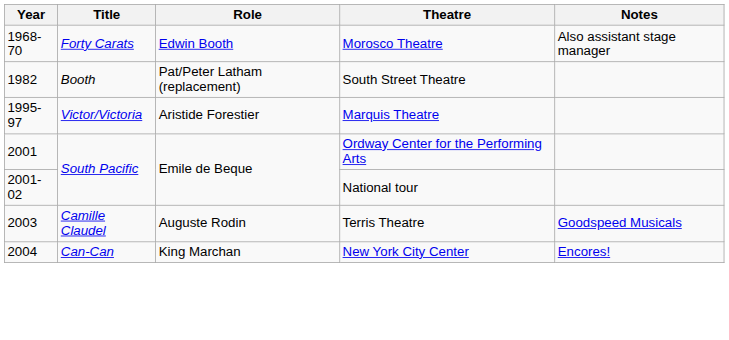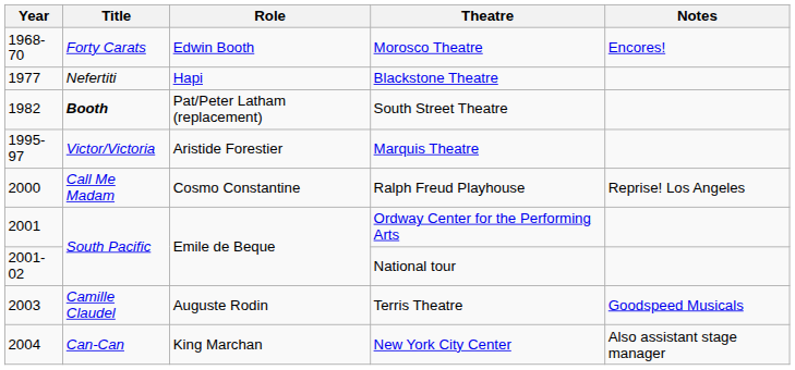 <table class="wikitable sortable">
 <tr>
 <th>Year</th>
 <th>Title</th>
 <th>Role</th>
 <th>Theatre</th>
 <th class="unsortable">Notes</th>
 </tr>
 <tr>
 <td>1968-70</td>
 <td><em><a href='#'>Forty Carats</a></em></td>
 <td><a href='#'>Edwin Booth</a></td>
 <td><a href='#'>Morosco Theatre</a></td>
-<td>Also assistant stage manager</td>
+<td><a href='#'>Encores!</a></td>
+</tr>
+<tr>
+<td>1977</td>
+<td><em>Nefertiti</em></td>
+<td><a href='#'>Hapi</a></td>
+<td><a href='#'>Blackstone Theatre</a></td>
+<td></td>
 </tr>
 <tr>
 <td>1982</td>
-<td><em>Booth</em></td>
+<td><strong><em>Booth</em></strong></td>
 <td>Pat/Peter Latham (replacement)</td>
 <td>South Street Theatre</td>
 <td></td>
 </tr>
 <tr>
 <td>1995-97</td>
 <td><em><a href='#'>Victor/Victoria</a></em></td>
 <td>Aristide Forestier</td>
 <td><a href='#'>Marquis Theatre</a></td>
 <td></td>
+</tr>
+<tr>
+<td>2000</td>
+<td><em><a href='#'>Call Me Madam</a></em></td>
+<td>Cosmo Constantine</td>
+<td>Ralph Freud Playhouse</td>
+<td>Reprise! Los Angeles</td>
 </tr>
 <tr>
 <td>2001</td>
 <td rowspan="2"><em><a href='#'>South Pacific</a></em></td>
 <td rowspan="2">Emile de Beque</td>
 <td><a href='#'>Ordway Center for the Performing Arts</a></td>
 <td></td>
 </tr>
 <tr>
 <td>2001-02</td>
 <td>National tour</td>
 <td></td>
 </tr>
 <tr>
 <td>2003</td>
 <td><em><a href='#'>Camille Claudel</a></em></td>
 <td>Auguste Rodin</td>
 <td>Terris Theatre</td>
 <td><a href='#'>Goodspeed Musicals</a></td>
 </tr>
 <tr>
 <td>2004</td>
 <td><em><a href='#'>Can-Can</a></em></td>
 <td>King Marchan</td>
 <td><a href='#'>New York City Center</a></td>
-<td><a href='#'>Encores!</a></td>
+<td>Also assistant stage manager</td>
 </tr>
 </table>
